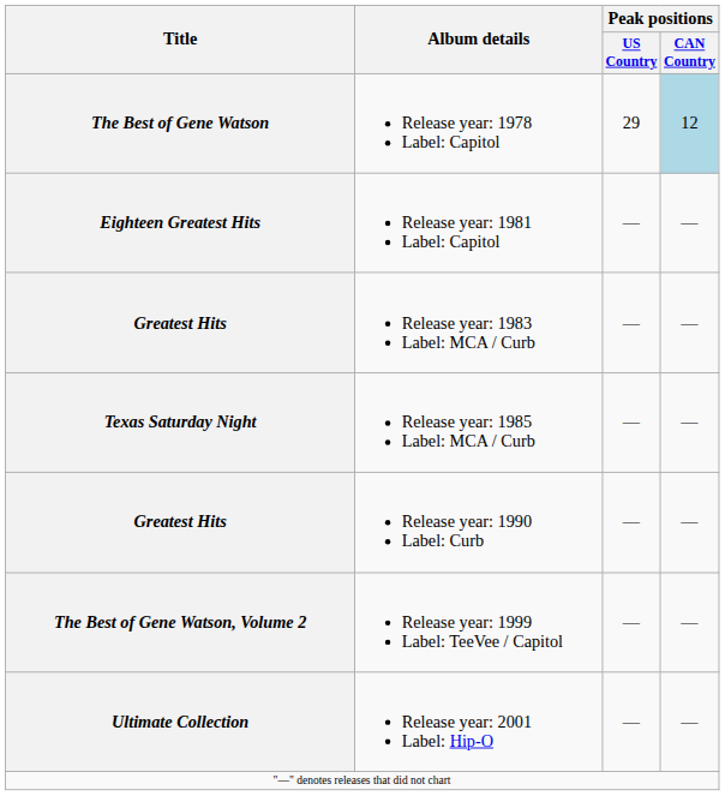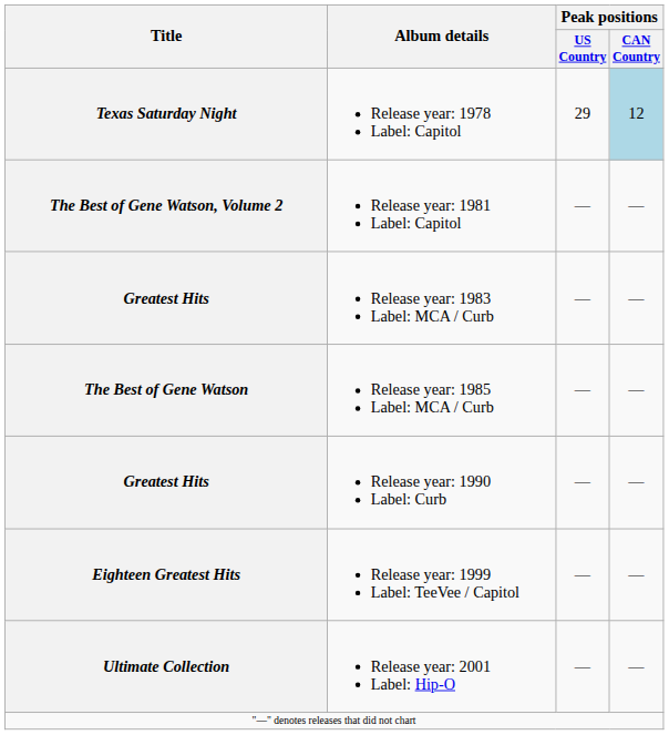 <table class="wikitable plainrowheaders" style="text-align:center;">
 <tr>
 <th rowspan="2" style="width:20em;">Title</th>
 <th rowspan="2" style="width:14em;">Album details</th>
 <th colspan="2">Peak positions</th>
 </tr>
 <tr style="font-size:smaller;">
 <th width="40"><a href='#'>US Country</a><br></th>
 <th width="40"><a href='#'>CAN Country</a><br></th>
 </tr>
 <tr>
-<th scope="row"><em>The Best of Gene Watson</em></th>
+<th scope="row"><em>Texas Saturday Night</em></th>
 <td align="left"><br><ul><li>Release year: 1978</li><li>Label: Capitol</li></ul></td>
 <td>29</td>
 <td style="background: lightblue;">12</td>
 </tr>
 <tr>
-<th scope="row"><em>Eighteen Greatest Hits</em></th>
+<th scope="row"><em>The Best of Gene Watson, Volume 2</em></th>
 <td align="left"><br><ul><li>Release year: 1981</li><li>Label: Capitol</li></ul></td>
 <td>—</td>
 <td>—</td>
 </tr>
 <tr>
 <th scope="row"><em>Greatest Hits</em></th>
 <td align="left"><br><ul><li>Release year: 1983</li><li>Label: MCA / Curb</li></ul></td>
 <td>—</td>
 <td>—</td>
 </tr>
 <tr>
-<th scope="row"><em>Texas Saturday Night</em></th>
+<th scope="row"><em>The Best of Gene Watson</em></th>
 <td align="left"><br><ul><li>Release year: 1985</li><li>Label: MCA / Curb</li></ul></td>
 <td>—</td>
 <td>—</td>
 </tr>
 <tr>
 <th scope="row"><em>Greatest Hits</em></th>
 <td align="left"><br><ul><li>Release year: 1990</li><li>Label: Curb</li></ul></td>
 <td>—</td>
 <td>—</td>
 </tr>
 <tr>
-<th scope="row"><em>The Best of Gene Watson, Volume 2</em></th>
+<th scope="row"><em>Eighteen Greatest Hits</em></th>
 <td align="left"><br><ul><li>Release year: 1999</li><li>Label: TeeVee / Capitol</li></ul></td>
 <td>—</td>
 <td>—</td>
 </tr>
 <tr>
 <th scope="row"><em>Ultimate Collection</em></th>
 <td align="left"><br><ul><li>Release year: 2001</li><li>Label: <a href='#'>Hip-O</a></li></ul></td>
 <td>—</td>
 <td>—</td>
 </tr>
 <tr>
 <td colspan="5" style="font-size:8pt">"—" denotes releases that did not chart</td>
 </tr>
 </table>
